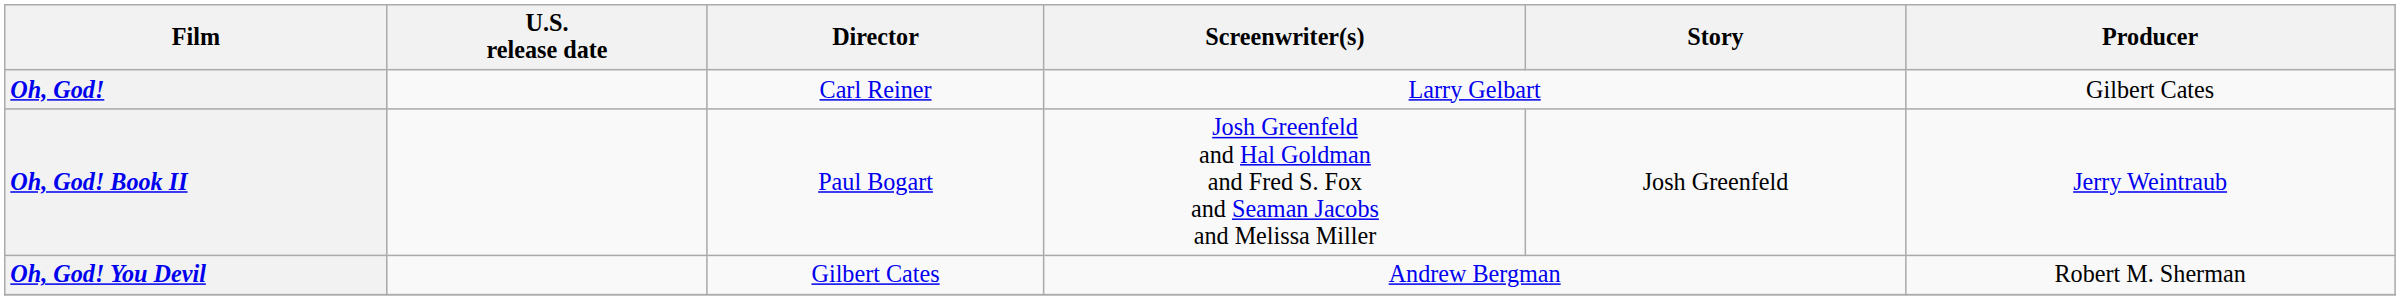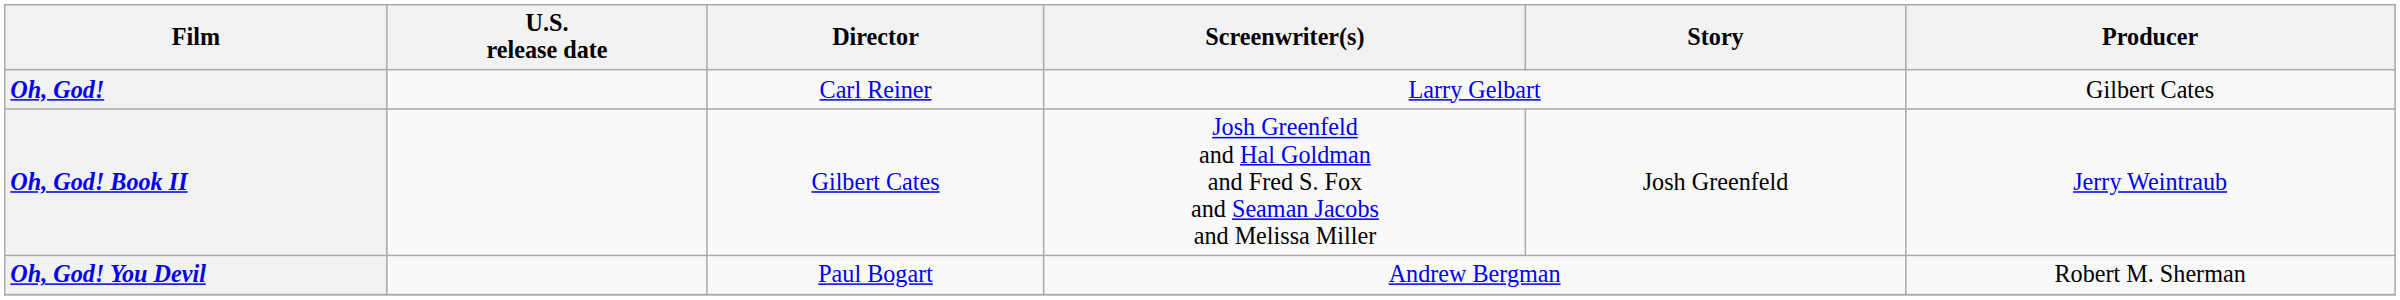 <table class="wikitable plainrowheaders" style="text-align:center" width=100%>
 <tr>
 <th scope="col" style="width:16%;">Film</th>
 <th scope="col">U.S.<br>release date</th>
 <th scope="col">Director</th>
 <th scope="col">Screenwriter(s)</th>
 <th scope="col">Story</th>
 <th scope="col">Producer</th>
 </tr>
 <tr>
 <th scope="row" style="text-align:left"><em><a href='#'>Oh, God!</a></em></th>
 <td style="text-align:center"></td>
 <td><a href='#'>Carl Reiner</a></td>
 <td colspan="2"><a href='#'>Larry Gelbart</a></td>
 <td>Gilbert Cates</td>
 </tr>
 <tr>
 <th scope="row" style="text-align:left"><em><a href='#'>Oh, God! Book II</a></em></th>
 <td style="text-align:center"></td>
-<td><a href='#'>Paul Bogart</a></td>
+<td><a href='#'>Gilbert Cates</a></td>
 <td><a href='#'>Josh Greenfeld</a> <br>and <a href='#'>Hal Goldman</a> <br>and Fred S. Fox <br>and <a href='#'>Seaman Jacobs</a> <br>and Melissa Miller</td>
 <td>Josh Greenfeld</td>
 <td><a href='#'>Jerry Weintraub</a></td>
 </tr>
 <tr>
 <th scope="row" style="text-align:left"><em><a href='#'>Oh, God! You Devil</a></em></th>
 <td></td>
-<td><a href='#'>Gilbert Cates</a></td>
+<td><a href='#'>Paul Bogart</a></td>
 <td colspan="2"><a href='#'>Andrew Bergman</a></td>
 <td>Robert M. Sherman</td>
 </tr>
 <tr>
 </tr>
 </table>
